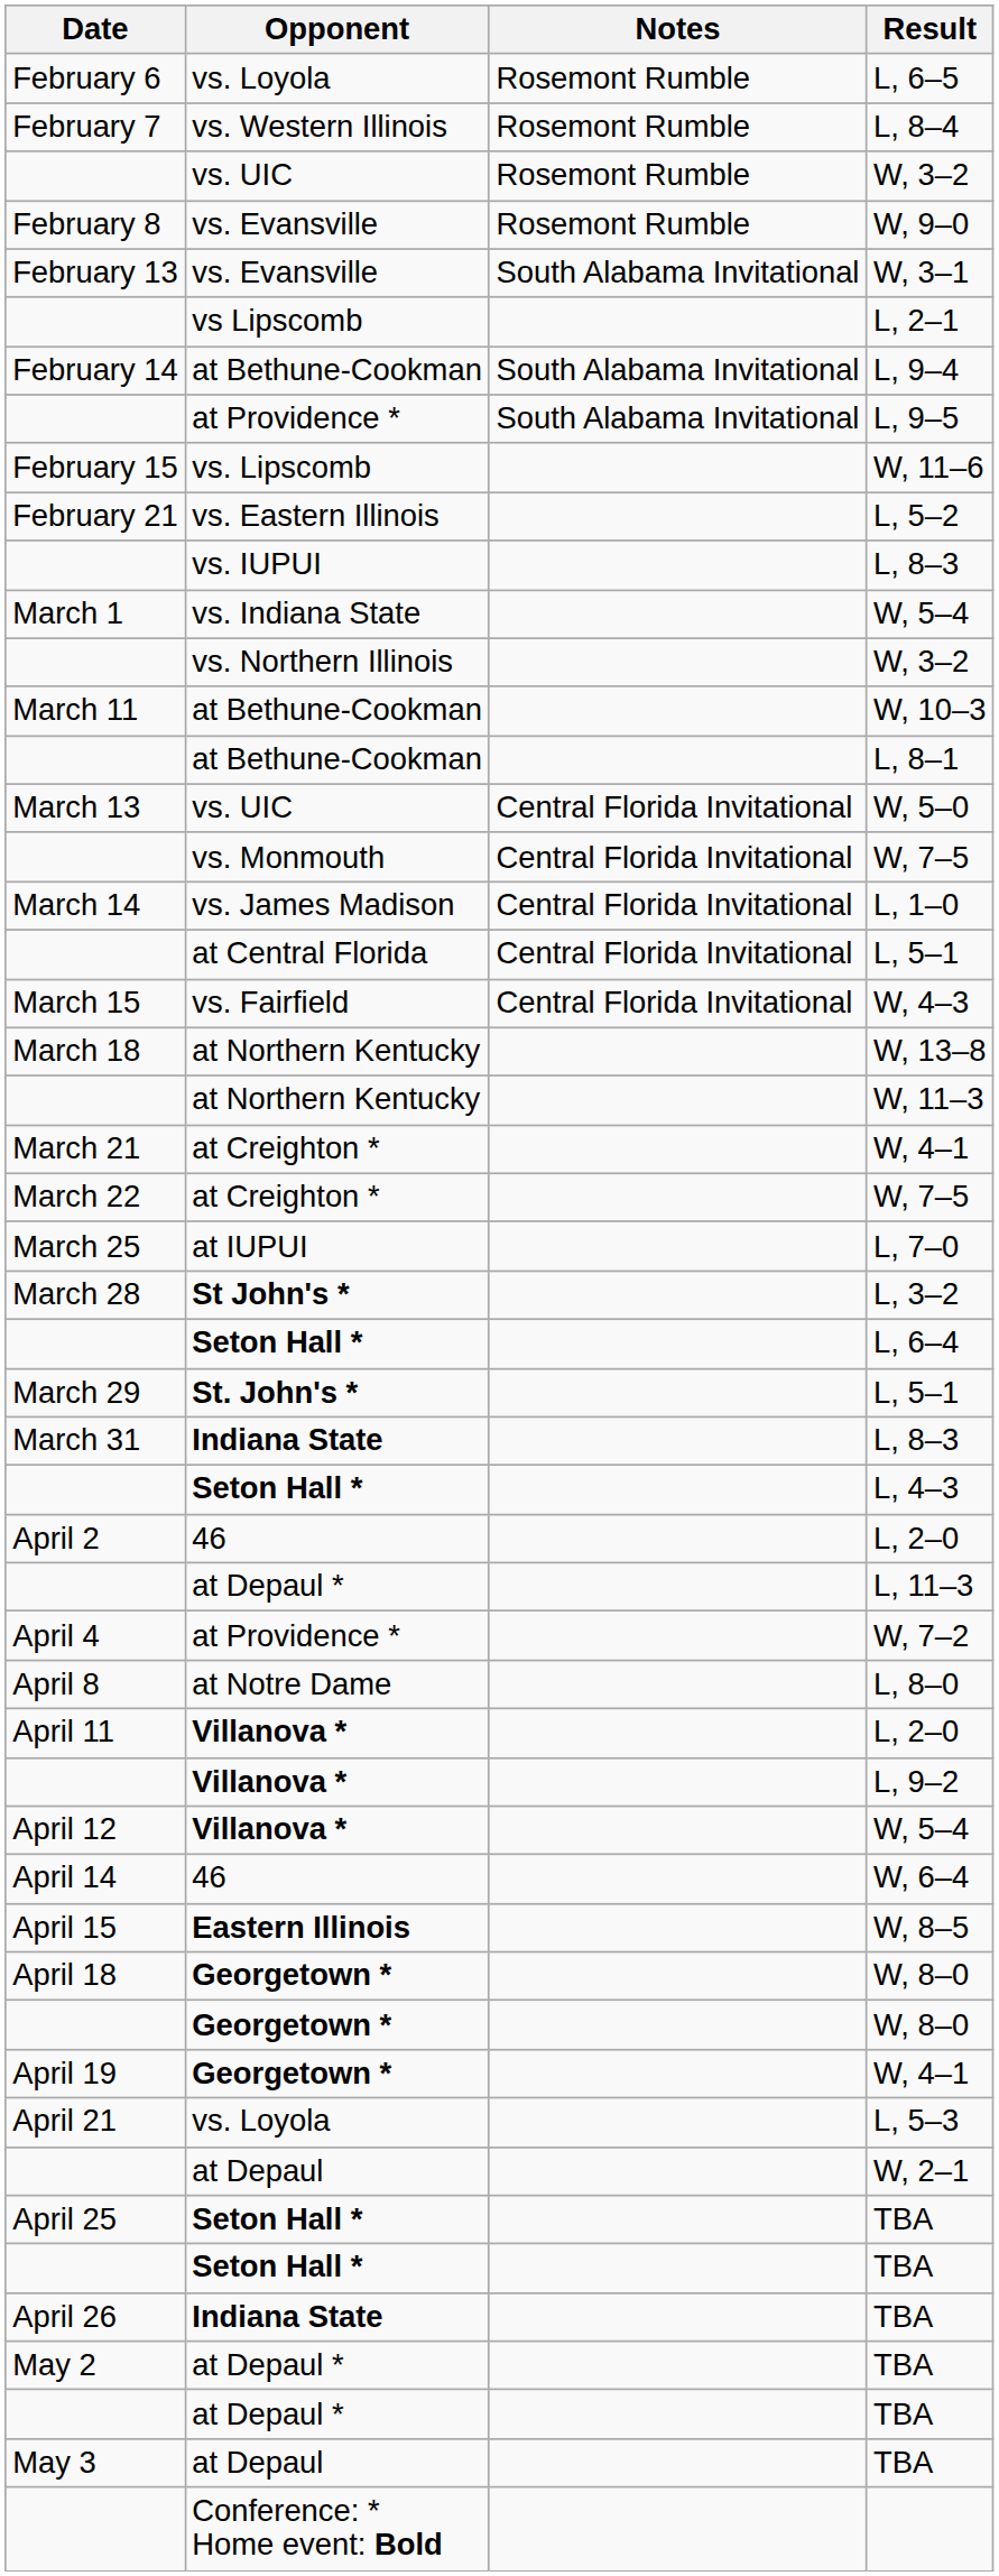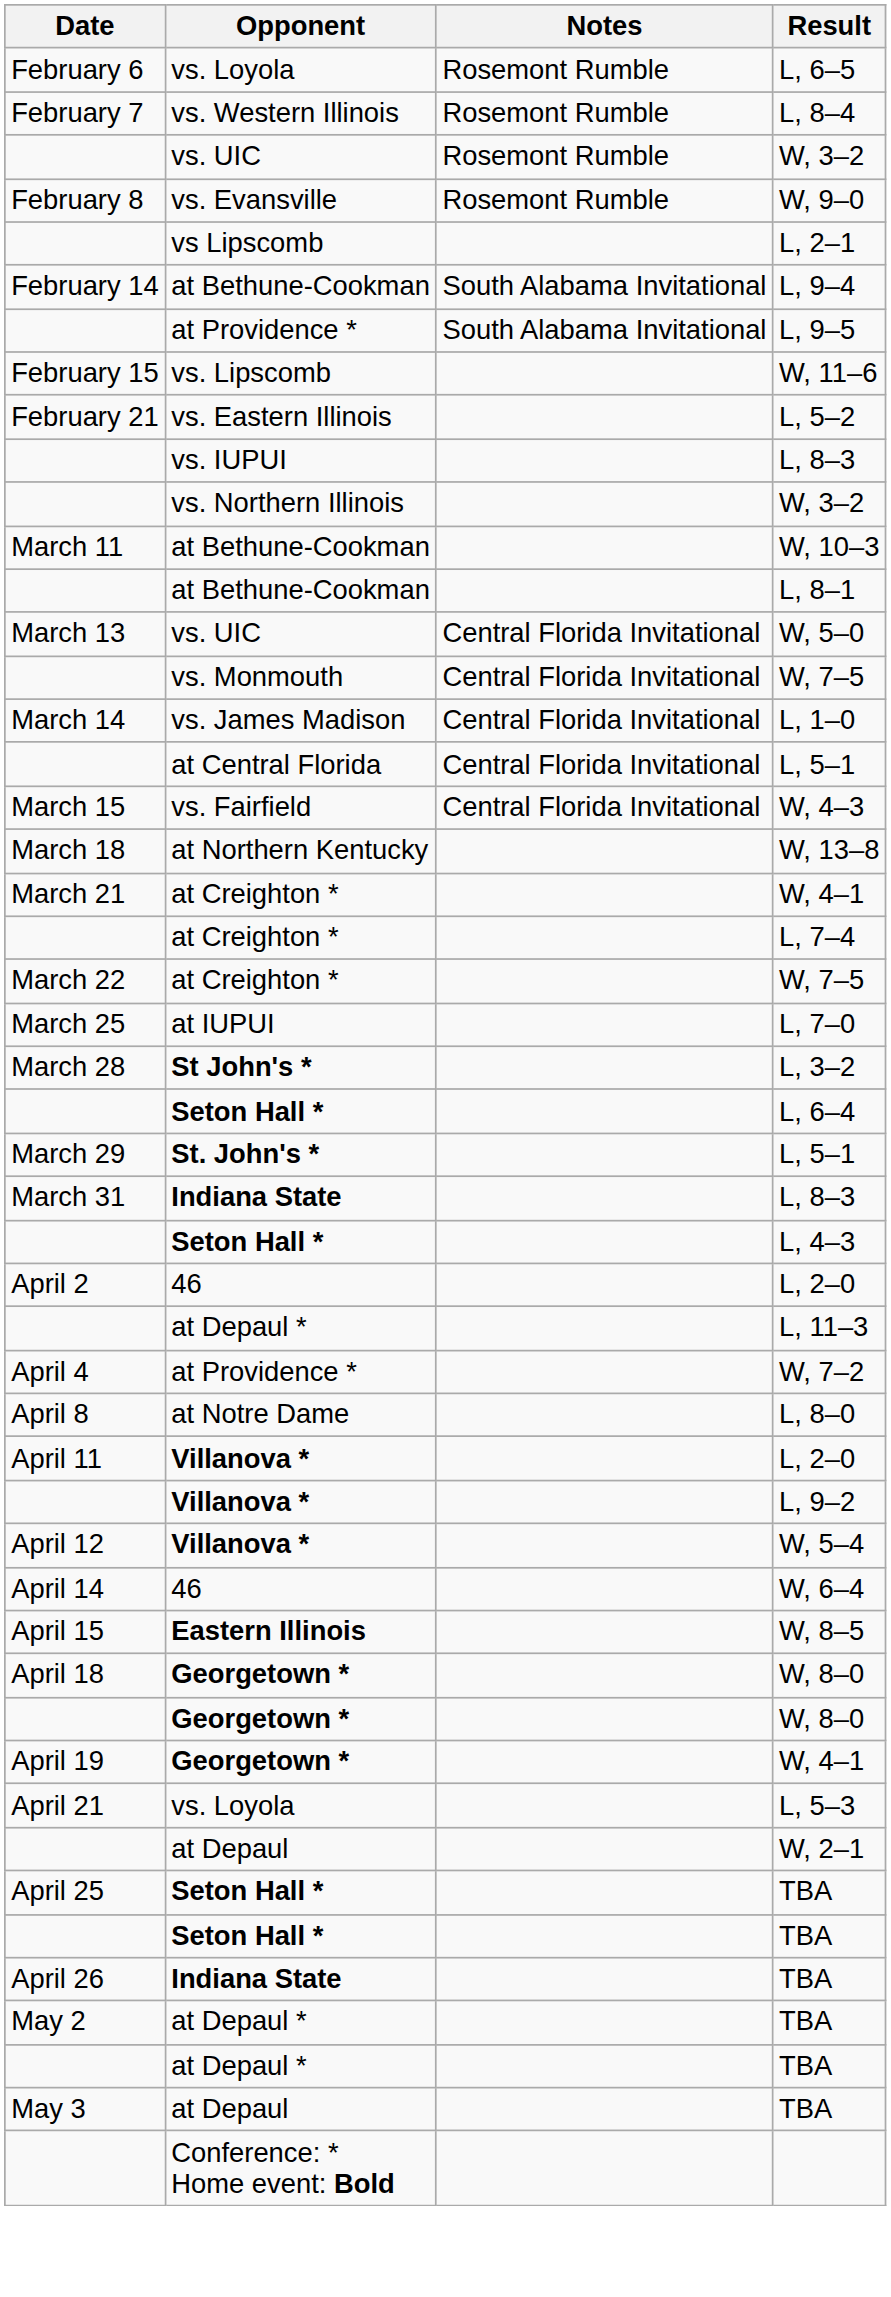 <table class="wikitable">
 <tr>
 <th>Date</th>
 <th>Opponent</th>
 <th>Notes</th>
 <th>Result</th>
 </tr>
 <tr>
 <td>February 6</td>
 <td>vs. Loyola</td>
 <td>Rosemont Rumble</td>
 <td>L, 6–5</td>
 </tr>
 <tr>
 <td>February 7</td>
 <td>vs. Western Illinois</td>
 <td>Rosemont Rumble</td>
 <td>L, 8–4</td>
 </tr>
 <tr>
 <td></td>
 <td>vs. UIC</td>
 <td>Rosemont Rumble</td>
 <td>W, 3–2</td>
 </tr>
 <tr>
 <td>February 8</td>
 <td>vs. Evansville</td>
 <td>Rosemont Rumble</td>
 <td>W, 9–0</td>
-</tr>
-<tr>
-<td>February 13</td>
-<td>vs. Evansville</td>
-<td>South Alabama Invitational</td>
-<td>W, 3–1</td>
 </tr>
 <tr>
 <td></td>
 <td>vs Lipscomb</td>
 <td></td>
 <td>L, 2–1</td>
 </tr>
 <tr>
 <td>February 14</td>
 <td>at Bethune-Cookman</td>
 <td>South Alabama Invitational</td>
 <td>L, 9–4</td>
 </tr>
 <tr>
 <td></td>
 <td>at Providence *</td>
 <td>South Alabama Invitational</td>
 <td>L, 9–5</td>
 </tr>
 <tr>
 <td>February 15</td>
 <td>vs. Lipscomb</td>
 <td></td>
 <td>W, 11–6</td>
 </tr>
 <tr>
 <td>February 21</td>
 <td>vs. Eastern Illinois</td>
 <td></td>
 <td>L, 5–2</td>
 </tr>
 <tr>
 <td></td>
 <td>vs. IUPUI</td>
 <td></td>
 <td>L, 8–3</td>
-</tr>
-<tr>
-<td>March 1</td>
-<td>vs. Indiana State</td>
-<td></td>
-<td>W, 5–4</td>
 </tr>
 <tr>
 <td></td>
 <td>vs. Northern Illinois</td>
 <td></td>
 <td>W, 3–2</td>
 </tr>
 <tr>
 <td>March 11</td>
 <td>at Bethune-Cookman</td>
 <td></td>
 <td>W, 10–3</td>
 </tr>
 <tr>
 <td></td>
 <td>at Bethune-Cookman</td>
 <td></td>
 <td>L, 8–1</td>
 </tr>
 <tr>
 <td>March 13</td>
 <td>vs. UIC</td>
 <td>Central Florida Invitational</td>
 <td>W, 5–0</td>
 </tr>
 <tr>
 <td></td>
 <td>vs. Monmouth</td>
 <td>Central Florida Invitational</td>
 <td>W, 7–5</td>
 </tr>
 <tr>
 <td>March 14</td>
 <td>vs. James Madison</td>
 <td>Central Florida Invitational</td>
 <td>L, 1–0</td>
 </tr>
 <tr>
 <td></td>
 <td>at Central Florida</td>
 <td>Central Florida Invitational</td>
 <td>L, 5–1</td>
 </tr>
 <tr>
 <td>March 15</td>
 <td>vs. Fairfield</td>
 <td>Central Florida Invitational</td>
 <td>W, 4–3</td>
 </tr>
 <tr>
 <td>March 18</td>
 <td>at Northern Kentucky</td>
 <td></td>
 <td>W, 13–8</td>
 </tr>
 <tr>
-<td></td>
-<td>at Northern Kentucky</td>
-<td></td>
-<td>W, 11–3</td>
-</tr>
-<tr>
 <td>March 21</td>
 <td>at Creighton *</td>
 <td></td>
 <td>W, 4–1</td>
+</tr>
+<tr>
+<td></td>
+<td>at Creighton *</td>
+<td></td>
+<td>L, 7–4</td>
 </tr>
 <tr>
 <td>March 22</td>
 <td>at Creighton *</td>
 <td></td>
 <td>W, 7–5</td>
 </tr>
 <tr>
 <td>March 25</td>
 <td>at IUPUI</td>
 <td></td>
 <td>L, 7–0</td>
 </tr>
 <tr>
 <td>March 28</td>
 <td><strong>St John's *</strong></td>
 <td></td>
 <td>L, 3–2</td>
 </tr>
 <tr>
 <td></td>
 <td><strong>Seton Hall *</strong></td>
 <td></td>
 <td>L, 6–4</td>
 </tr>
 <tr>
 <td>March 29</td>
 <td><strong>St. John's *</strong></td>
 <td></td>
 <td>L, 5–1</td>
 </tr>
 <tr>
 <td>March 31</td>
 <td><strong>Indiana State</strong></td>
 <td></td>
 <td>L, 8–3</td>
 </tr>
 <tr>
 <td></td>
 <td><strong>Seton Hall *</strong></td>
 <td></td>
 <td>L, 4–3</td>
 </tr>
 <tr>
 <td>April 2</td>
 <td>46</td>
 <td></td>
 <td>L, 2–0</td>
 </tr>
 <tr>
 <td></td>
 <td>at Depaul *</td>
 <td></td>
 <td>L, 11–3</td>
 </tr>
 <tr>
 <td>April 4</td>
 <td>at Providence *</td>
 <td></td>
 <td>W, 7–2</td>
 </tr>
 <tr>
 <td>April 8</td>
 <td>at Notre Dame</td>
 <td></td>
 <td>L, 8–0</td>
 </tr>
 <tr>
 <td>April 11</td>
 <td><strong>Villanova *</strong></td>
 <td></td>
 <td>L, 2–0</td>
 </tr>
 <tr>
 <td></td>
 <td><strong>Villanova *</strong></td>
 <td></td>
 <td>L, 9–2</td>
 </tr>
 <tr>
 <td>April 12</td>
 <td><strong>Villanova *</strong></td>
 <td></td>
 <td>W, 5–4</td>
 </tr>
 <tr>
 <td>April 14</td>
 <td>46</td>
 <td></td>
 <td>W, 6–4</td>
 </tr>
 <tr>
 <td>April 15</td>
 <td><strong>Eastern Illinois</strong></td>
 <td></td>
 <td>W, 8–5</td>
 </tr>
 <tr>
 <td>April 18</td>
 <td><strong>Georgetown *</strong></td>
 <td></td>
 <td>W, 8–0</td>
 </tr>
 <tr>
 <td></td>
 <td><strong>Georgetown *</strong></td>
 <td></td>
 <td>W, 8–0</td>
 </tr>
 <tr>
 <td>April 19</td>
 <td><strong>Georgetown *</strong></td>
 <td></td>
 <td>W, 4–1</td>
 </tr>
 <tr>
 <td>April 21</td>
 <td>vs. Loyola</td>
 <td></td>
 <td>L, 5–3</td>
 </tr>
 <tr>
 <td></td>
 <td>at Depaul</td>
 <td></td>
 <td>W, 2–1</td>
 </tr>
 <tr>
 <td>April 25</td>
 <td><strong>Seton Hall *</strong></td>
 <td></td>
 <td>TBA</td>
 </tr>
 <tr>
 <td></td>
 <td><strong>Seton Hall *</strong></td>
 <td></td>
 <td>TBA</td>
 </tr>
 <tr>
 <td>April 26</td>
 <td><strong>Indiana State</strong></td>
 <td></td>
 <td>TBA</td>
 </tr>
 <tr>
 <td>May 2</td>
 <td>at Depaul *</td>
 <td></td>
 <td>TBA</td>
 </tr>
 <tr>
 <td></td>
 <td>at Depaul *</td>
 <td></td>
 <td>TBA</td>
 </tr>
 <tr>
 <td>May 3</td>
 <td>at Depaul</td>
 <td></td>
 <td>TBA</td>
 </tr>
 <tr>
 <td></td>
 <td>Conference: *<br>Home event: <strong>Bold</strong></td>
 <td></td>
 <td></td>
 </tr>
 </table>
